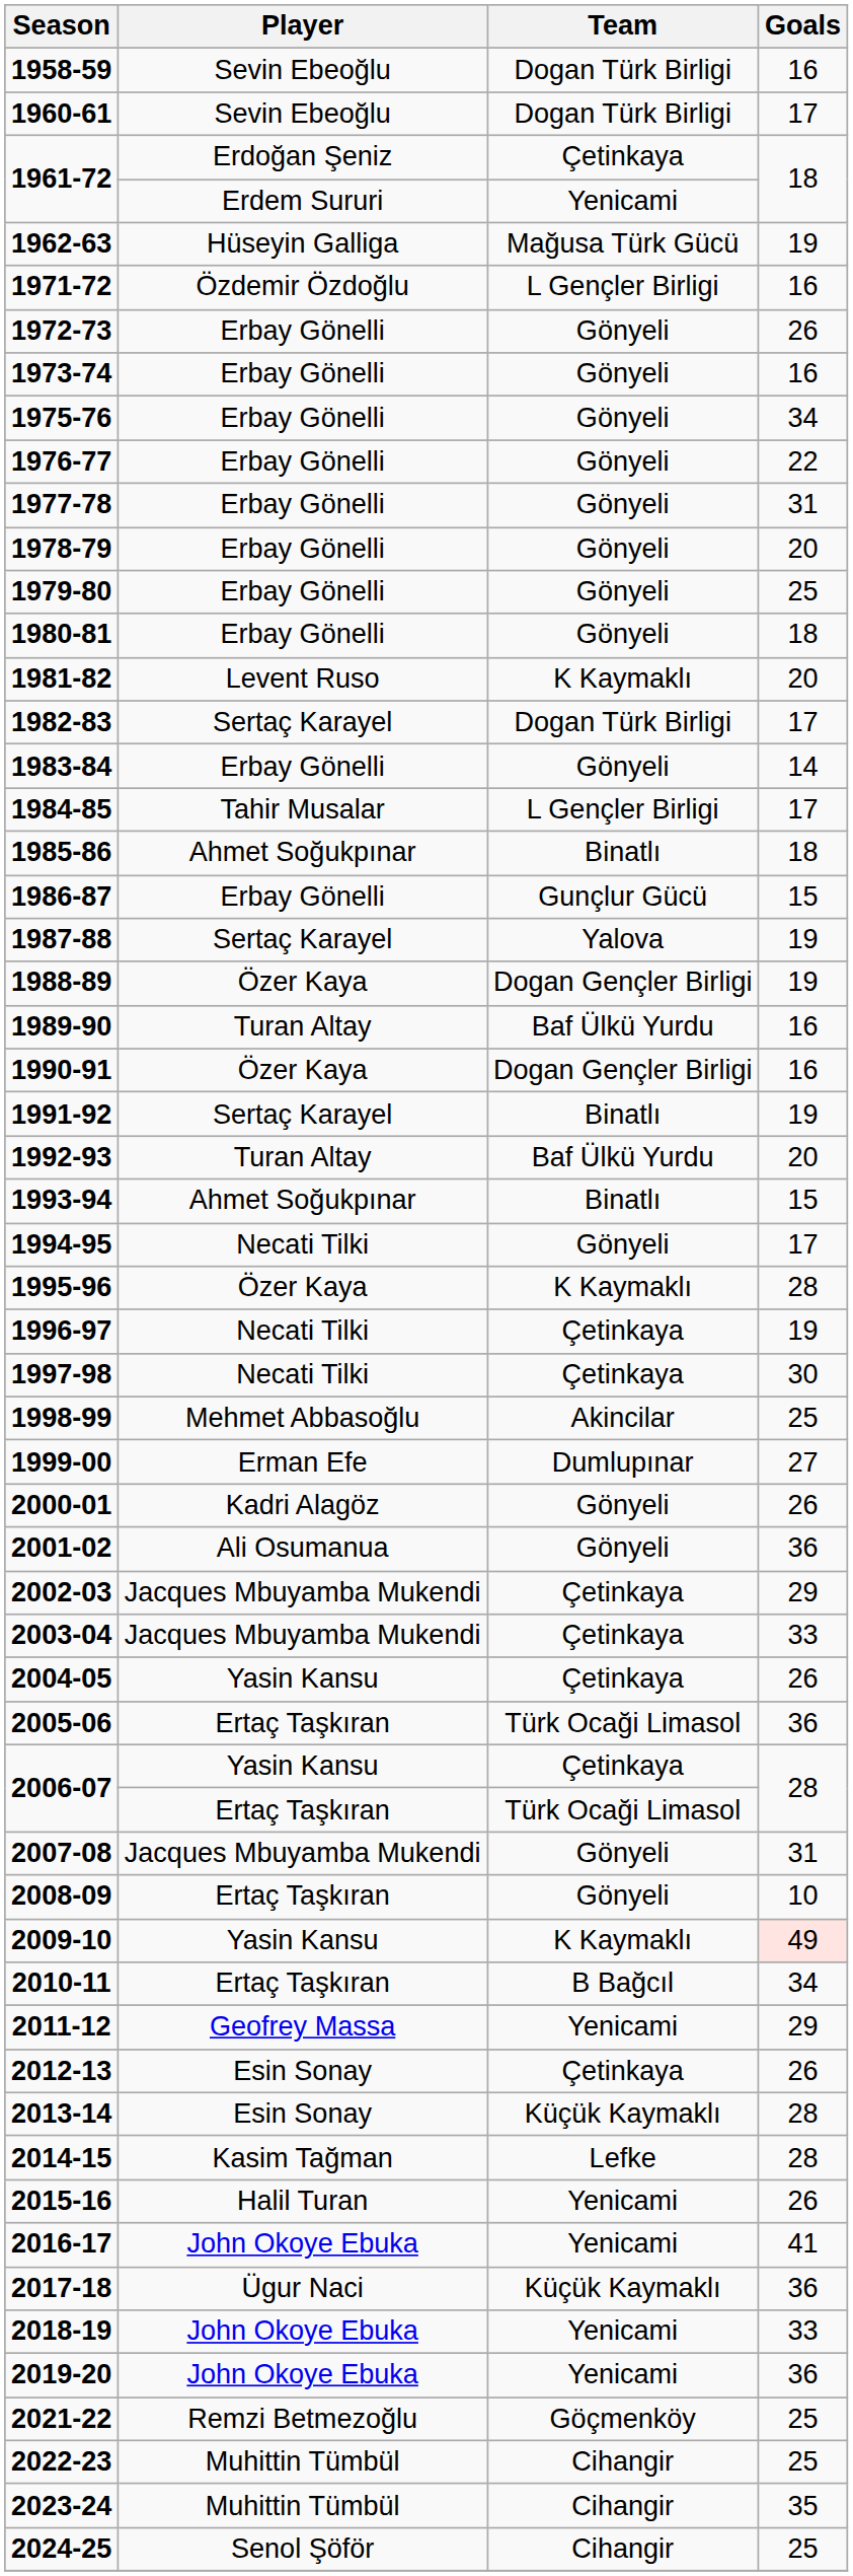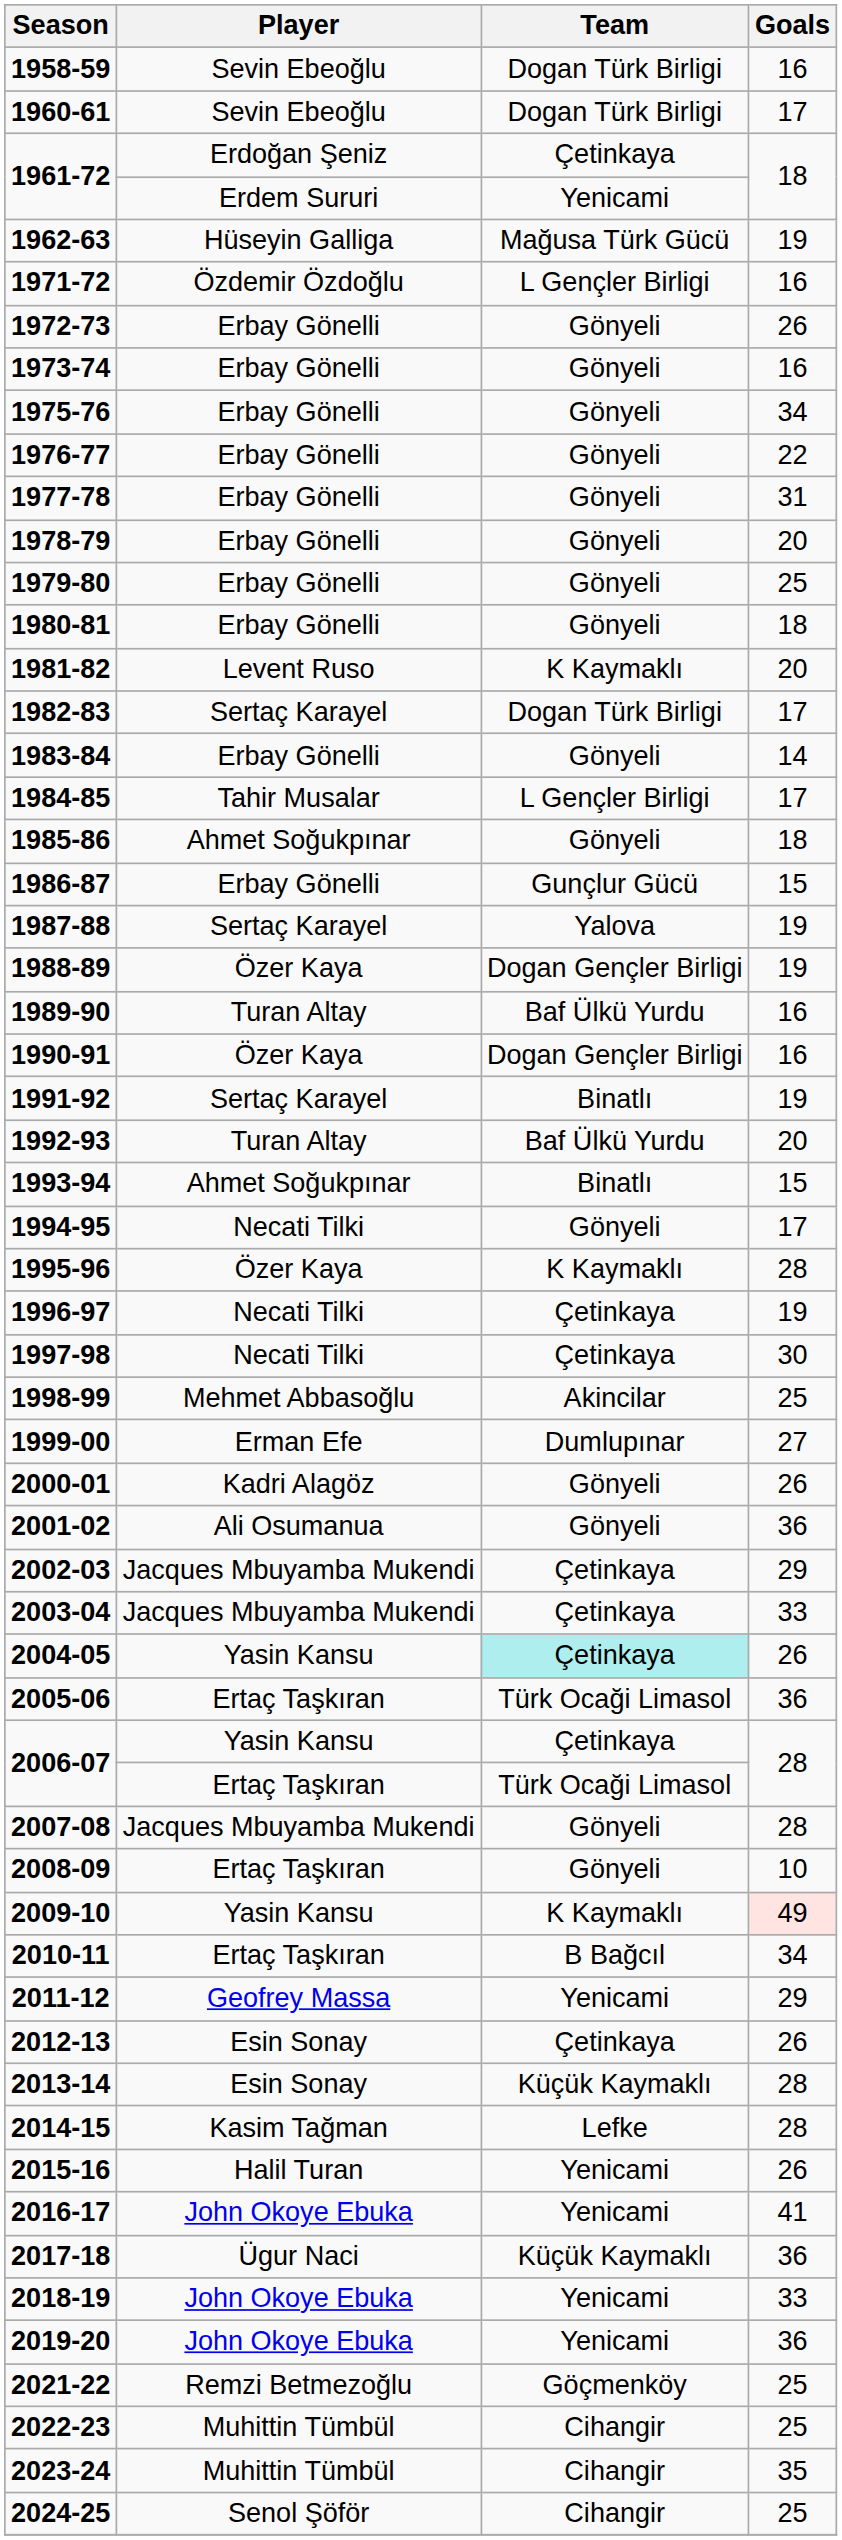 <table class="wikitable" style="text-align:center;">
 <tr>
 <th>Season</th>
 <th>Player</th>
 <th>Team</th>
 <th>Goals</th>
 </tr>
 <tr>
 <td><strong>1958-59</strong></td>
 <td>Sevin Ebeoğlu</td>
 <td>Dogan Türk Birligi</td>
 <td>16</td>
 </tr>
 <tr>
 <td><strong>1960-61</strong></td>
 <td>Sevin Ebeoğlu</td>
 <td>Dogan Türk Birligi</td>
 <td>17</td>
 </tr>
 <tr>
 <td rowspan=2><strong>1961-72</strong></td>
 <td>Erdoğan Şeniz</td>
 <td>Çetinkaya</td>
 <td rowspan=2>18</td>
 </tr>
 <tr>
 <td>Erdem Sururi</td>
 <td>Yenicami</td>
 </tr>
 <tr>
 <td><strong>1962-63</strong></td>
 <td>Hüseyin Galliga</td>
 <td>Mağusa Türk Gücü</td>
 <td>19</td>
 </tr>
 <tr>
 <td><strong>1971-72</strong></td>
 <td>Özdemir Özdoğlu</td>
 <td>L Gençler Birligi</td>
 <td>16</td>
 </tr>
 <tr>
 <td><strong>1972-73</strong></td>
 <td>Erbay Gönelli</td>
 <td>Gönyeli</td>
 <td>26</td>
 </tr>
 <tr>
 <td><strong>1973-74</strong></td>
 <td>Erbay Gönelli</td>
 <td>Gönyeli</td>
 <td>16</td>
 </tr>
 <tr>
 <td><strong>1975-76</strong></td>
 <td>Erbay Gönelli</td>
 <td>Gönyeli</td>
 <td>34</td>
 </tr>
 <tr>
 <td><strong>1976-77</strong></td>
 <td>Erbay Gönelli</td>
 <td>Gönyeli</td>
 <td>22</td>
 </tr>
 <tr>
 <td><strong>1977-78</strong></td>
 <td>Erbay Gönelli</td>
 <td>Gönyeli</td>
 <td>31</td>
 </tr>
 <tr>
 <td><strong>1978-79</strong></td>
 <td>Erbay Gönelli</td>
 <td>Gönyeli</td>
 <td>20</td>
 </tr>
 <tr>
 <td><strong>1979-80</strong></td>
 <td>Erbay Gönelli</td>
 <td>Gönyeli</td>
 <td>25</td>
 </tr>
 <tr>
 <td><strong>1980-81</strong></td>
 <td>Erbay Gönelli</td>
 <td>Gönyeli</td>
 <td>18</td>
 </tr>
 <tr>
 <td><strong>1981-82</strong></td>
 <td>Levent Ruso</td>
 <td>K Kaymaklı</td>
 <td>20</td>
 </tr>
 <tr>
 <td><strong>1982-83</strong></td>
 <td>Sertaç Karayel</td>
 <td>Dogan Türk Birligi</td>
 <td>17</td>
 </tr>
 <tr>
 <td><strong>1983-84</strong></td>
 <td>Erbay Gönelli</td>
 <td>Gönyeli</td>
 <td>14</td>
 </tr>
 <tr>
 <td><strong>1984-85</strong></td>
 <td>Tahir Musalar</td>
 <td>L Gençler Birligi</td>
 <td>17</td>
 </tr>
 <tr>
 <td><strong>1985-86</strong></td>
 <td>Ahmet Soğukpınar</td>
-<td>Binatlı</td>
+<td>Gönyeli</td>
 <td>18</td>
 </tr>
 <tr>
 <td><strong>1986-87</strong></td>
 <td>Erbay Gönelli</td>
 <td>Gunçlur Gücü</td>
 <td>15</td>
 </tr>
 <tr>
 <td><strong>1987-88</strong></td>
 <td>Sertaç Karayel</td>
 <td>Yalova</td>
 <td>19</td>
 </tr>
 <tr>
 <td><strong>1988-89</strong></td>
 <td>Özer Kaya</td>
 <td>Dogan Gençler Birligi</td>
 <td>19</td>
 </tr>
 <tr>
 <td><strong>1989-90</strong></td>
 <td>Turan Altay</td>
 <td>Baf Ülkü Yurdu</td>
 <td>16</td>
 </tr>
 <tr>
 <td><strong>1990-91</strong></td>
 <td>Özer Kaya</td>
 <td>Dogan Gençler Birligi</td>
 <td>16</td>
 </tr>
 <tr>
 <td><strong>1991-92</strong></td>
 <td>Sertaç Karayel</td>
 <td>Binatlı</td>
 <td>19</td>
 </tr>
 <tr>
 <td><strong>1992-93</strong></td>
 <td>Turan Altay</td>
 <td>Baf Ülkü Yurdu</td>
 <td>20</td>
 </tr>
 <tr>
 <td><strong>1993-94</strong></td>
 <td>Ahmet Soğukpınar</td>
 <td>Binatlı</td>
 <td>15</td>
 </tr>
 <tr>
 <td><strong>1994-95</strong></td>
 <td>Necati Tilki</td>
 <td>Gönyeli</td>
 <td>17</td>
 </tr>
 <tr>
 <td><strong>1995-96</strong></td>
 <td>Özer Kaya</td>
 <td>K Kaymaklı</td>
 <td>28</td>
 </tr>
 <tr>
 <td><strong>1996-97</strong></td>
 <td>Necati Tilki</td>
 <td>Çetinkaya</td>
 <td>19</td>
 </tr>
 <tr>
 <td><strong>1997-98</strong></td>
 <td>Necati Tilki</td>
 <td>Çetinkaya</td>
 <td>30</td>
 </tr>
 <tr>
 <td><strong>1998-99</strong></td>
 <td>Mehmet Abbasoğlu</td>
 <td>Akincilar</td>
 <td>25</td>
 </tr>
 <tr>
 <td><strong>1999-00</strong></td>
 <td>Erman Efe</td>
 <td>Dumlupınar</td>
 <td>27</td>
 </tr>
 <tr>
 <td><strong>2000-01</strong></td>
 <td>Kadri Alagöz</td>
 <td>Gönyeli</td>
 <td>26</td>
 </tr>
 <tr>
 <td><strong>2001-02</strong></td>
 <td>Ali Osumanua</td>
 <td>Gönyeli</td>
 <td>36</td>
 </tr>
 <tr>
 <td><strong>2002-03</strong></td>
 <td> Jacques Mbuyamba Mukendi</td>
 <td>Çetinkaya</td>
 <td>29</td>
 </tr>
 <tr>
 <td><strong>2003-04</strong></td>
 <td> Jacques Mbuyamba Mukendi</td>
 <td>Çetinkaya</td>
 <td>33</td>
 </tr>
 <tr>
 <td><strong>2004-05</strong></td>
 <td>Yasin Kansu</td>
-<td>Çetinkaya</td>
+<td style="background: paleturquoise;">Çetinkaya</td>
 <td>26</td>
 </tr>
 <tr>
 <td><strong>2005-06</strong></td>
 <td>Ertaç Taşkıran</td>
 <td>Türk Ocaği Limasol</td>
 <td>36</td>
 </tr>
 <tr>
 <td rowspan=2><strong>2006-07</strong></td>
 <td>Yasin Kansu</td>
 <td>Çetinkaya</td>
 <td rowspan=2>28</td>
 </tr>
 <tr>
 <td>Ertaç Taşkıran</td>
 <td>Türk Ocaği Limasol</td>
 </tr>
 <tr>
 <td><strong>2007-08</strong></td>
 <td> Jacques Mbuyamba Mukendi</td>
 <td>Gönyeli</td>
-<td>31</td>
+<td>28</td>
 </tr>
 <tr>
 <td><strong>2008-09</strong></td>
 <td>Ertaç Taşkıran</td>
 <td>Gönyeli</td>
 <td>10</td>
 </tr>
 <tr>
 <td><strong>2009-10</strong></td>
 <td>Yasin Kansu</td>
 <td>K Kaymaklı</td>
 <td bgcolor=mistyrose>49</td>
 </tr>
 <tr>
 <td><strong>2010-11</strong></td>
 <td>Ertaç Taşkıran</td>
 <td>B Bağcıl</td>
 <td>34</td>
 </tr>
 <tr>
 <td><strong>2011-12</strong></td>
 <td> <a href='#'>Geofrey Massa</a></td>
 <td>Yenicami</td>
 <td>29</td>
 </tr>
 <tr>
 <td><strong>2012-13</strong></td>
 <td>Esin Sonay</td>
 <td>Çetinkaya</td>
 <td>26</td>
 </tr>
 <tr>
 <td><strong>2013-14</strong></td>
 <td>Esin Sonay</td>
 <td>Küçük Kaymaklı</td>
 <td>28</td>
 </tr>
 <tr>
 <td><strong>2014-15</strong></td>
 <td>Kasim Tağman</td>
 <td>Lefke</td>
 <td>28</td>
 </tr>
 <tr>
 <td><strong>2015-16</strong></td>
 <td>Halil Turan</td>
 <td>Yenicami</td>
 <td>26</td>
 </tr>
 <tr>
 <td><strong>2016-17</strong></td>
 <td> <a href='#'>John Okoye Ebuka</a></td>
 <td>Yenicami</td>
 <td>41</td>
 </tr>
 <tr>
 <td><strong>2017-18</strong></td>
 <td>Ügur Naci</td>
 <td>Küçük Kaymaklı</td>
 <td>36</td>
 </tr>
 <tr>
 <td><strong>2018-19</strong></td>
 <td> <a href='#'>John Okoye Ebuka</a></td>
 <td>Yenicami</td>
 <td>33</td>
 </tr>
 <tr>
 <td><strong>2019-20</strong></td>
 <td> <a href='#'>John Okoye Ebuka</a></td>
 <td>Yenicami</td>
 <td>36</td>
 </tr>
 <tr>
 <td><strong>2021-22</strong></td>
 <td> Remzi Betmezoğlu</td>
 <td>Göçmenköy</td>
 <td>25</td>
 </tr>
 <tr>
 <td><strong>2022-23</strong></td>
 <td> Muhittin Tümbül</td>
 <td>Cihangir</td>
 <td>25</td>
 </tr>
 <tr>
 <td><strong>2023-24</strong></td>
 <td> Muhittin Tümbül</td>
 <td>Cihangir</td>
 <td>35</td>
 </tr>
 <tr>
 <td><strong>2024-25</strong></td>
 <td> Senol Şöför</td>
 <td>Cihangir</td>
 <td>25</td>
 </tr>
 <tr>
 </tr>
 </table>
